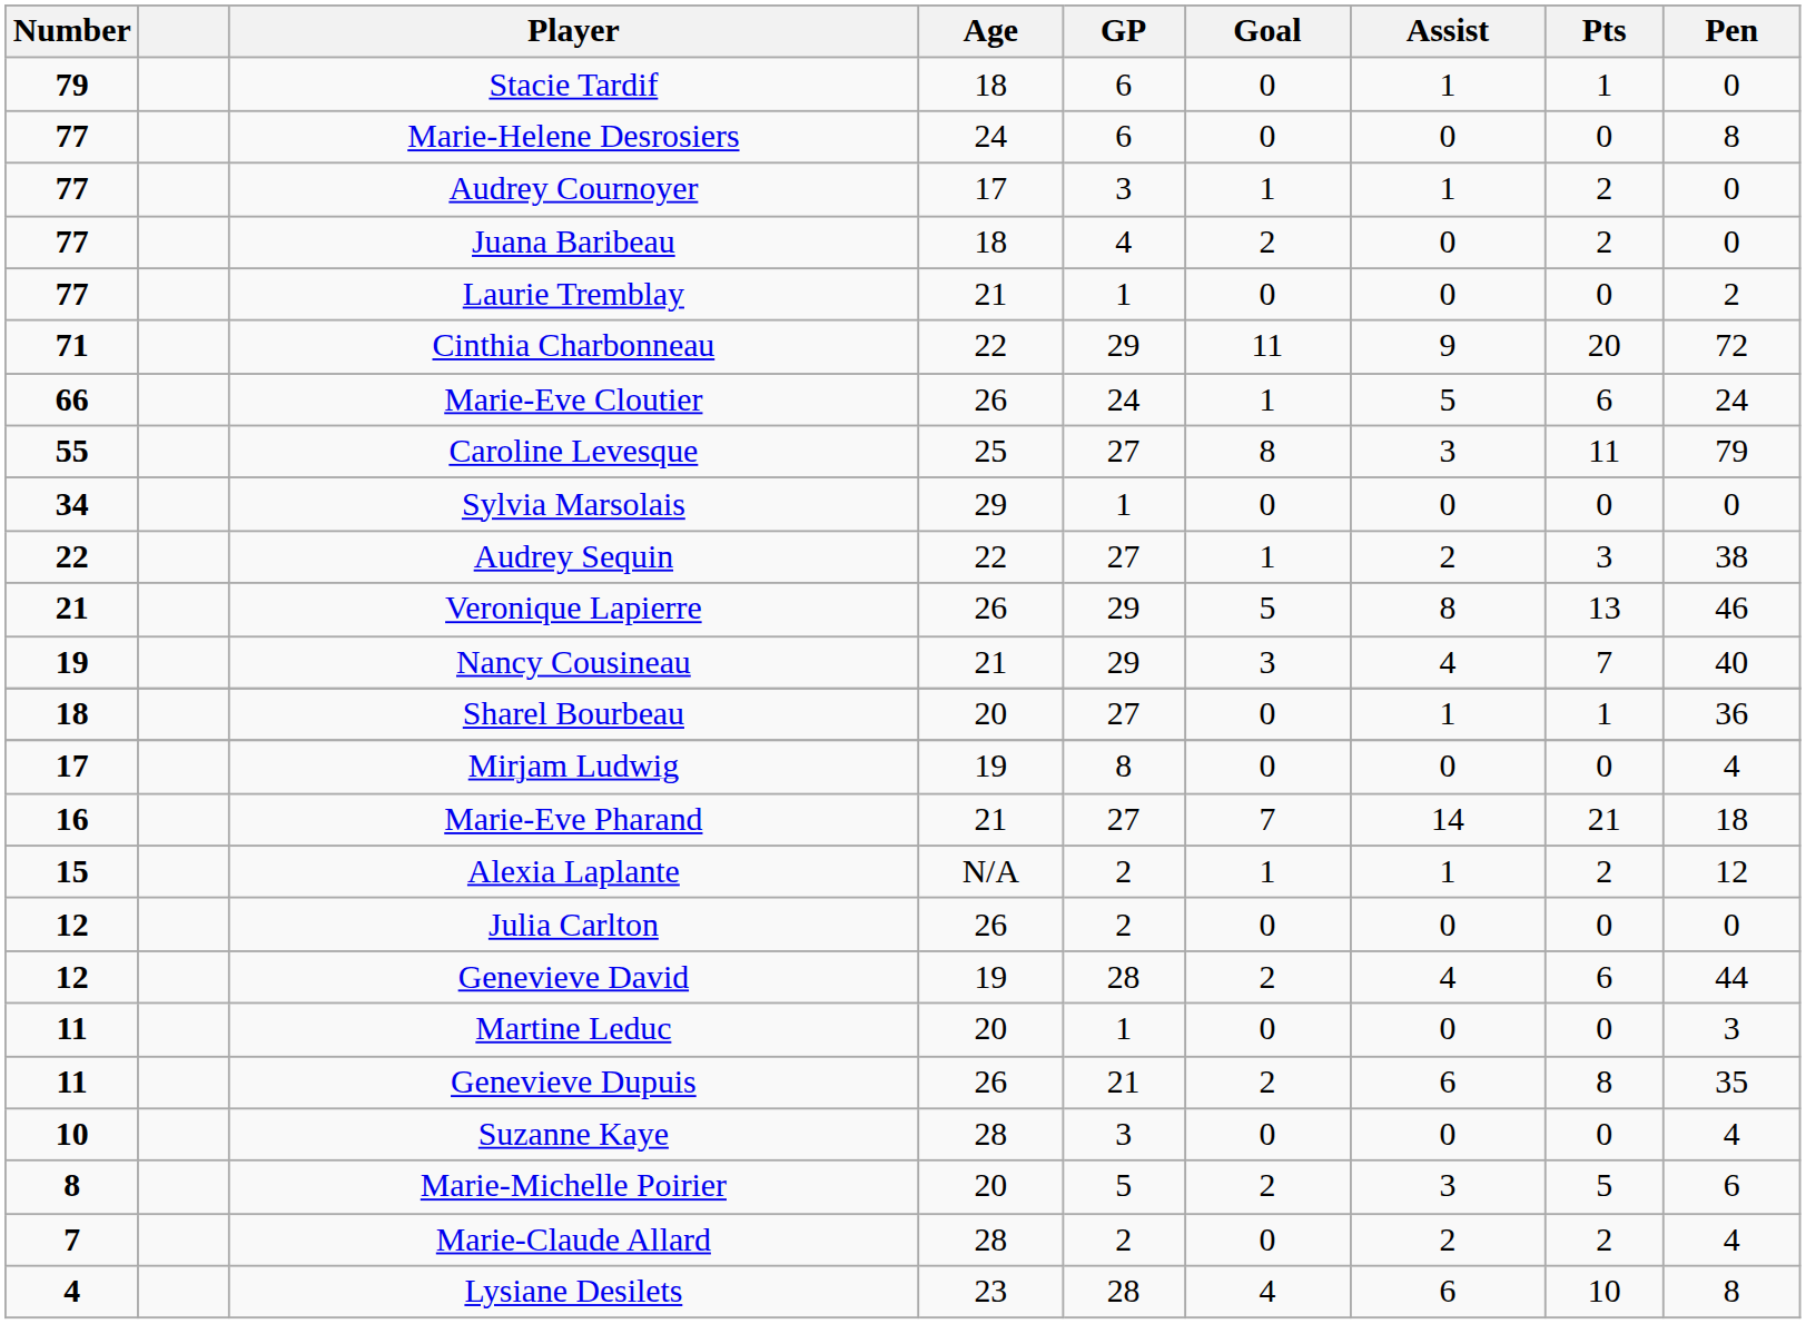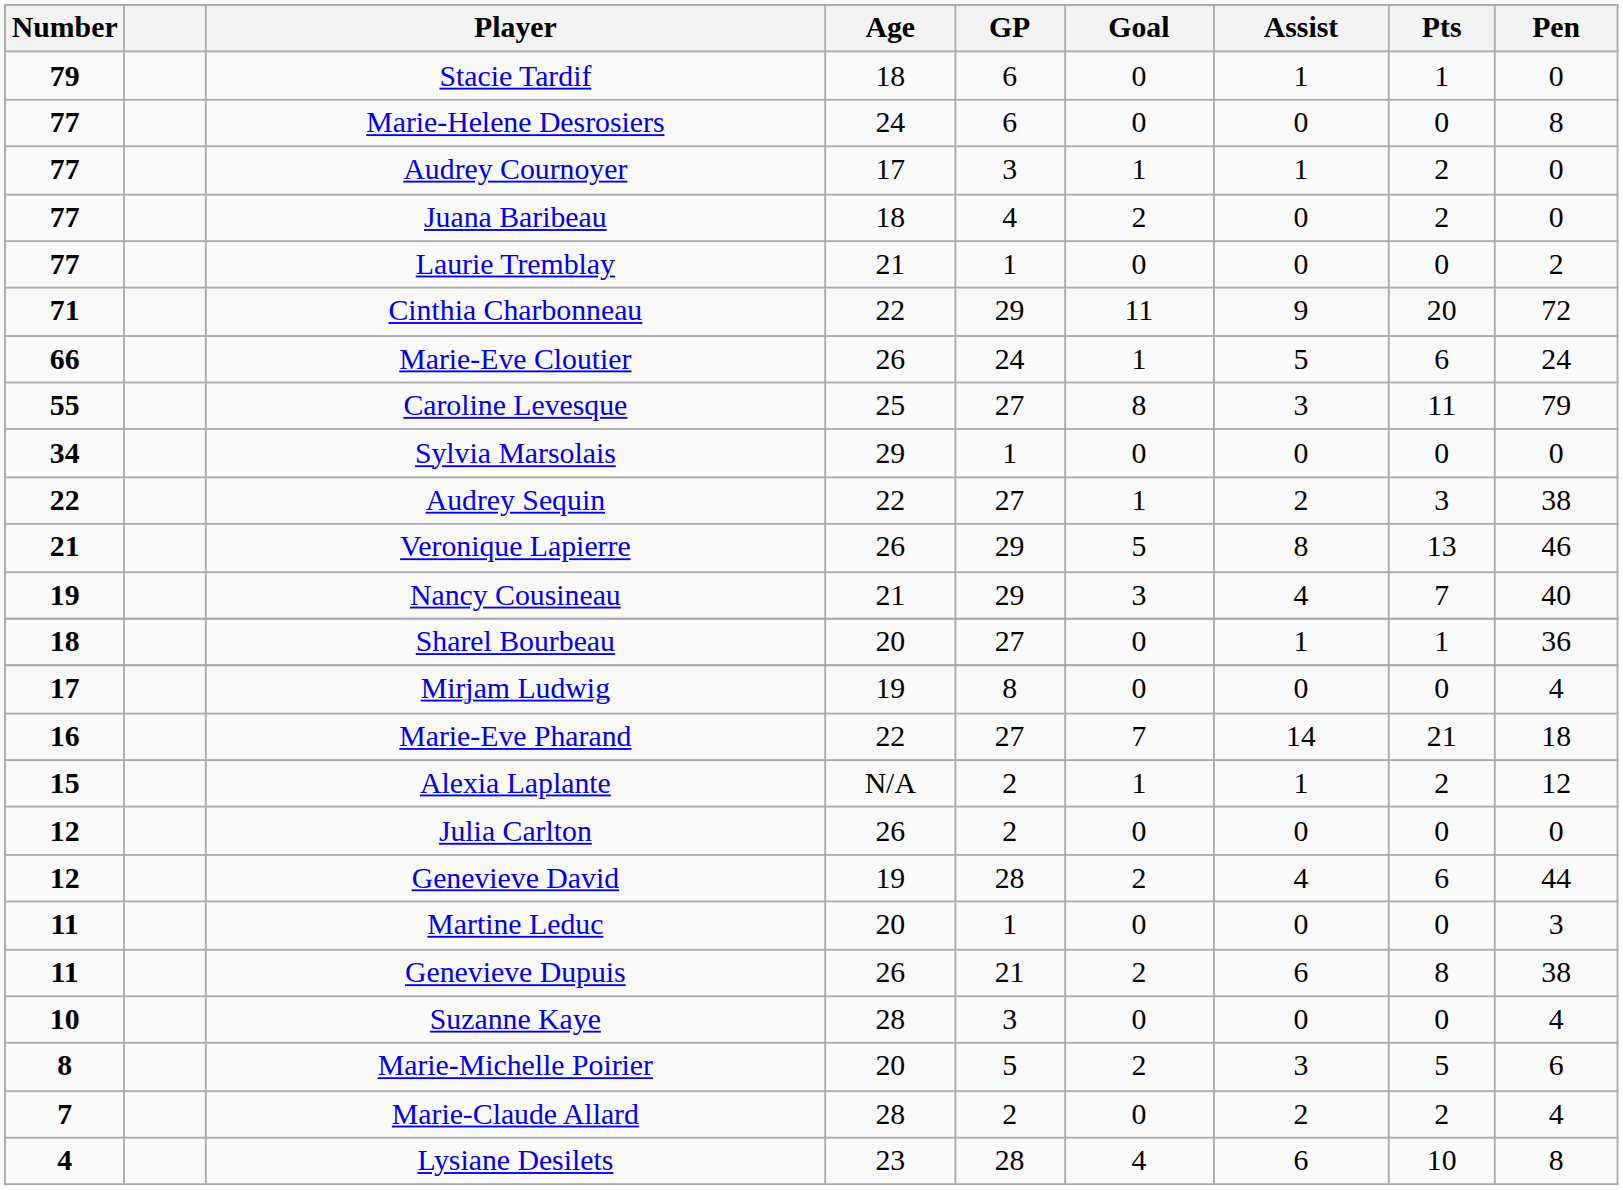 <table class="wikitable" style="text-align:center">
 <tr>
 <th width=5%>Number</th>
 <th width=5%></th>
 <th !width=10%>Player</th>
 <th !width=5%>Age</th>
 <th !width=5%>GP</th>
 <th !width=5%>Goal</th>
 <th !width=5%>Assist</th>
 <th !width=5%>Pts</th>
 <th !width=5%>Pen</th>
 </tr>
 <tr>
 <td><strong>79</strong></td>
 <td></td>
 <td><a href='#'>Stacie Tardif</a></td>
 <td>18</td>
 <td>6</td>
 <td>0</td>
 <td>1</td>
 <td>1</td>
 <td>0</td>
 </tr>
 <tr>
 <td><strong>77</strong></td>
 <td></td>
 <td><a href='#'>Marie-Helene Desrosiers</a></td>
 <td>24</td>
 <td>6</td>
 <td>0</td>
 <td>0</td>
 <td>0</td>
 <td>8</td>
 </tr>
 <tr>
 <td><strong>77</strong></td>
 <td></td>
 <td><a href='#'>Audrey Cournoyer</a></td>
 <td>17</td>
 <td>3</td>
 <td>1</td>
 <td>1</td>
 <td>2</td>
 <td>0</td>
 </tr>
 <tr>
 <td><strong>77</strong></td>
 <td></td>
 <td><a href='#'>Juana Baribeau</a></td>
 <td>18</td>
 <td>4</td>
 <td>2</td>
 <td>0</td>
 <td>2</td>
 <td>0</td>
 </tr>
 <tr>
 <td><strong>77</strong></td>
 <td></td>
 <td><a href='#'>Laurie Tremblay</a></td>
 <td>21</td>
 <td>1</td>
 <td>0</td>
 <td>0</td>
 <td>0</td>
 <td>2</td>
 </tr>
 <tr>
 <td><strong>71</strong></td>
 <td></td>
 <td><a href='#'>Cinthia Charbonneau</a></td>
 <td>22</td>
 <td>29</td>
 <td>11</td>
 <td>9</td>
 <td>20</td>
 <td>72</td>
 </tr>
 <tr>
 <td><strong>66</strong></td>
 <td></td>
 <td><a href='#'>Marie-Eve Cloutier</a></td>
 <td>26</td>
 <td>24</td>
 <td>1</td>
 <td>5</td>
 <td>6</td>
 <td>24</td>
 </tr>
 <tr>
 <td><strong>55</strong></td>
 <td></td>
 <td><a href='#'>Caroline Levesque</a></td>
 <td>25</td>
 <td>27</td>
 <td>8</td>
 <td>3</td>
 <td>11</td>
 <td>79</td>
 </tr>
 <tr>
 <td><strong>34</strong></td>
 <td></td>
 <td><a href='#'>Sylvia Marsolais</a></td>
 <td>29</td>
 <td>1</td>
 <td>0</td>
 <td>0</td>
 <td>0</td>
 <td>0</td>
 </tr>
 <tr>
 <td><strong>22</strong></td>
 <td></td>
 <td><a href='#'>Audrey Sequin</a></td>
 <td>22</td>
 <td>27</td>
 <td>1</td>
 <td>2</td>
 <td>3</td>
 <td>38</td>
 </tr>
 <tr>
 <td><strong>21</strong></td>
 <td></td>
 <td><a href='#'>Veronique Lapierre</a></td>
 <td>26</td>
 <td>29</td>
 <td>5</td>
 <td>8</td>
 <td>13</td>
 <td>46</td>
 </tr>
 <tr>
 <td><strong>19</strong></td>
 <td></td>
 <td><a href='#'>Nancy Cousineau</a></td>
 <td>21</td>
 <td>29</td>
 <td>3</td>
 <td>4</td>
 <td>7</td>
 <td>40</td>
 </tr>
 <tr>
 </tr>
 <tr>
 <td><strong>18</strong></td>
 <td></td>
 <td><a href='#'>Sharel Bourbeau</a></td>
 <td>20</td>
 <td>27</td>
 <td>0</td>
 <td>1</td>
 <td>1</td>
 <td>36</td>
 </tr>
 <tr>
 </tr>
 <tr>
 <td><strong>17</strong></td>
 <td></td>
 <td><a href='#'>Mirjam Ludwig</a></td>
 <td>19</td>
 <td>8</td>
 <td>0</td>
 <td>0</td>
 <td>0</td>
 <td>4</td>
 </tr>
 <tr>
 <td><strong>16</strong></td>
 <td></td>
 <td><a href='#'>Marie-Eve Pharand</a></td>
-<td>21</td>
+<td>22</td>
 <td>27</td>
 <td>7</td>
 <td>14</td>
 <td>21</td>
 <td>18</td>
 </tr>
 <tr>
 <td><strong>15</strong></td>
 <td></td>
 <td><a href='#'>Alexia Laplante</a></td>
 <td>N/A</td>
 <td>2</td>
 <td>1</td>
 <td>1</td>
 <td>2</td>
 <td>12</td>
 </tr>
 <tr>
 <td><strong>12</strong></td>
 <td></td>
 <td><a href='#'>Julia Carlton</a></td>
 <td>26</td>
 <td>2</td>
 <td>0</td>
 <td>0</td>
 <td>0</td>
 <td>0</td>
 </tr>
 <tr>
 <td><strong>12</strong></td>
 <td></td>
 <td><a href='#'>Genevieve David</a></td>
 <td>19</td>
 <td>28</td>
 <td>2</td>
 <td>4</td>
 <td>6</td>
 <td>44</td>
 </tr>
 <tr>
 <td><strong>11</strong></td>
 <td></td>
 <td><a href='#'>Martine Leduc</a></td>
 <td>20</td>
 <td>1</td>
 <td>0</td>
 <td>0</td>
 <td>0</td>
 <td>3</td>
 </tr>
 <tr>
 <td><strong>11</strong></td>
 <td></td>
 <td><a href='#'>Genevieve Dupuis</a></td>
 <td>26</td>
 <td>21</td>
 <td>2</td>
 <td>6</td>
 <td>8</td>
-<td>35</td>
+<td>38</td>
 </tr>
 <tr>
 <td><strong>10</strong></td>
 <td></td>
 <td><a href='#'>Suzanne Kaye</a></td>
 <td>28</td>
 <td>3</td>
 <td>0</td>
 <td>0</td>
 <td>0</td>
 <td>4</td>
 </tr>
 <tr>
 <td><strong>8</strong></td>
 <td></td>
 <td><a href='#'>Marie-Michelle Poirier</a></td>
 <td>20</td>
 <td>5</td>
 <td>2</td>
 <td>3</td>
 <td>5</td>
 <td>6</td>
 </tr>
 <tr>
 <td><strong>7</strong></td>
 <td></td>
 <td><a href='#'>Marie-Claude Allard</a></td>
 <td>28</td>
 <td>2</td>
 <td>0</td>
 <td>2</td>
 <td>2</td>
 <td>4</td>
 </tr>
 <tr>
 <td><strong>4</strong></td>
 <td></td>
 <td><a href='#'>Lysiane Desilets</a></td>
 <td>23</td>
 <td>28</td>
 <td>4</td>
 <td>6</td>
 <td>10</td>
 <td>8</td>
 </tr>
 </table>
